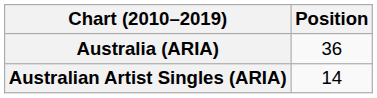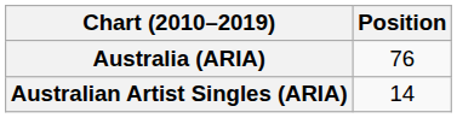 <table class="wikitable sortable plainrowheaders" style="text-align:center">
 <tr>
 <th scope="col">Chart (2010–2019)</th>
 <th scope="col">Position</th>
 </tr>
 <tr>
 <th scope="row">Australia (ARIA)</th>
-<td>36</td>
+<td>76</td>
 </tr>
 <tr>
 <th scope="row">Australian Artist Singles (ARIA)</th>
 <td>14</td>
 </tr>
 </table>
